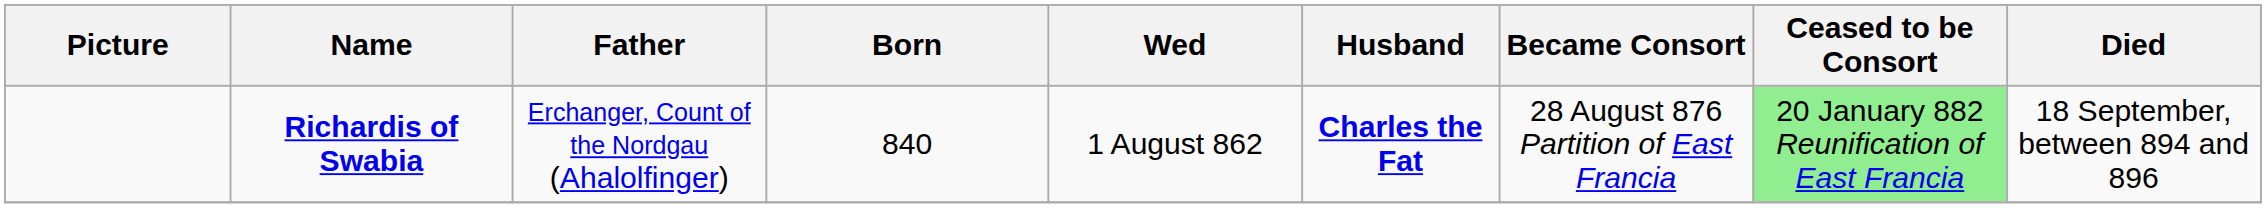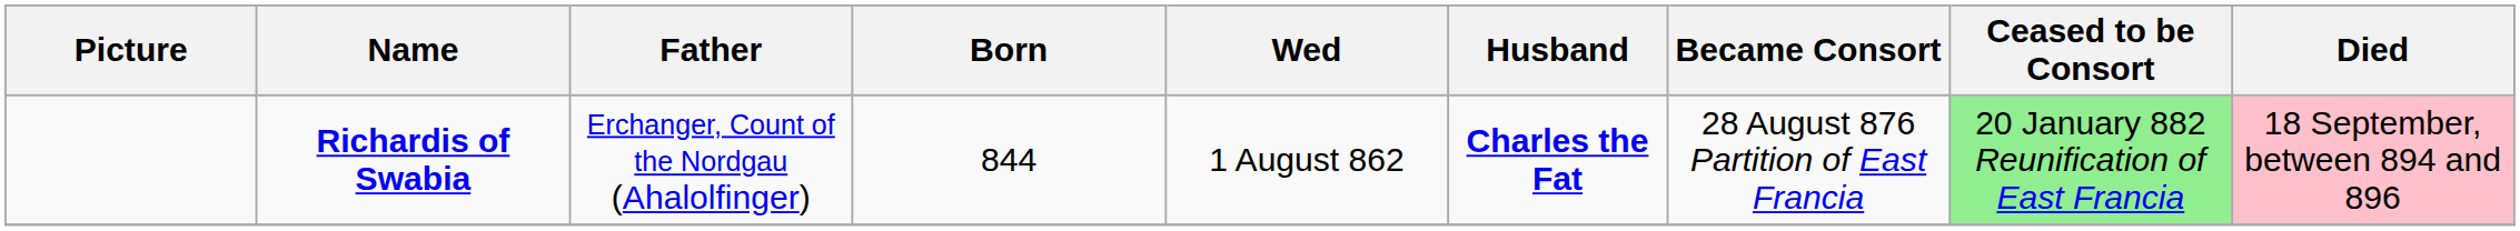 <table width=95% class="wikitable">
 <tr>
 <th width = "8%">Picture</th>
 <th width = "10%">Name</th>
 <th width = "9%">Father</th>
 <th width = "10%">Born</th>
 <th width = "9%">Wed</th>
 <th width = "7%">Husband</th>
 <th width = "9%">Became Consort</th>
 <th width = "9%">Ceased to be Consort</th>
 <th width = "9%">Died</th>
 </tr>
 <tr>
 <td align="center"></td>
 <td align="center"><strong><a href='#'>Richardis of Swabia</a></strong></td>
 <td align="center"><small><a href='#'>Erchanger, Count of the Nordgau</a></small><br>(<a href='#'>Ahalolfinger</a>)</td>
-<td align="center">840</td>
+<td align="center">844</td>
 <td align="center">1 August 862</td>
 <td align="center"><strong><a href='#'>Charles the Fat</a></strong></td>
 <td align="center">28 August 876<br><em>Partition of <a href='#'>East Francia</a></em></td>
 <td align="center" style="background: lightgreen;">20 January 882<br><em>Reunification of <a href='#'>East Francia</a></em></td>
-<td align="center">18 September, between 894 and 896</td>
+<td align="center" style="background: pink;">18 September, between 894 and 896</td>
 </tr>
 <tr>
 </tr>
 </table>
